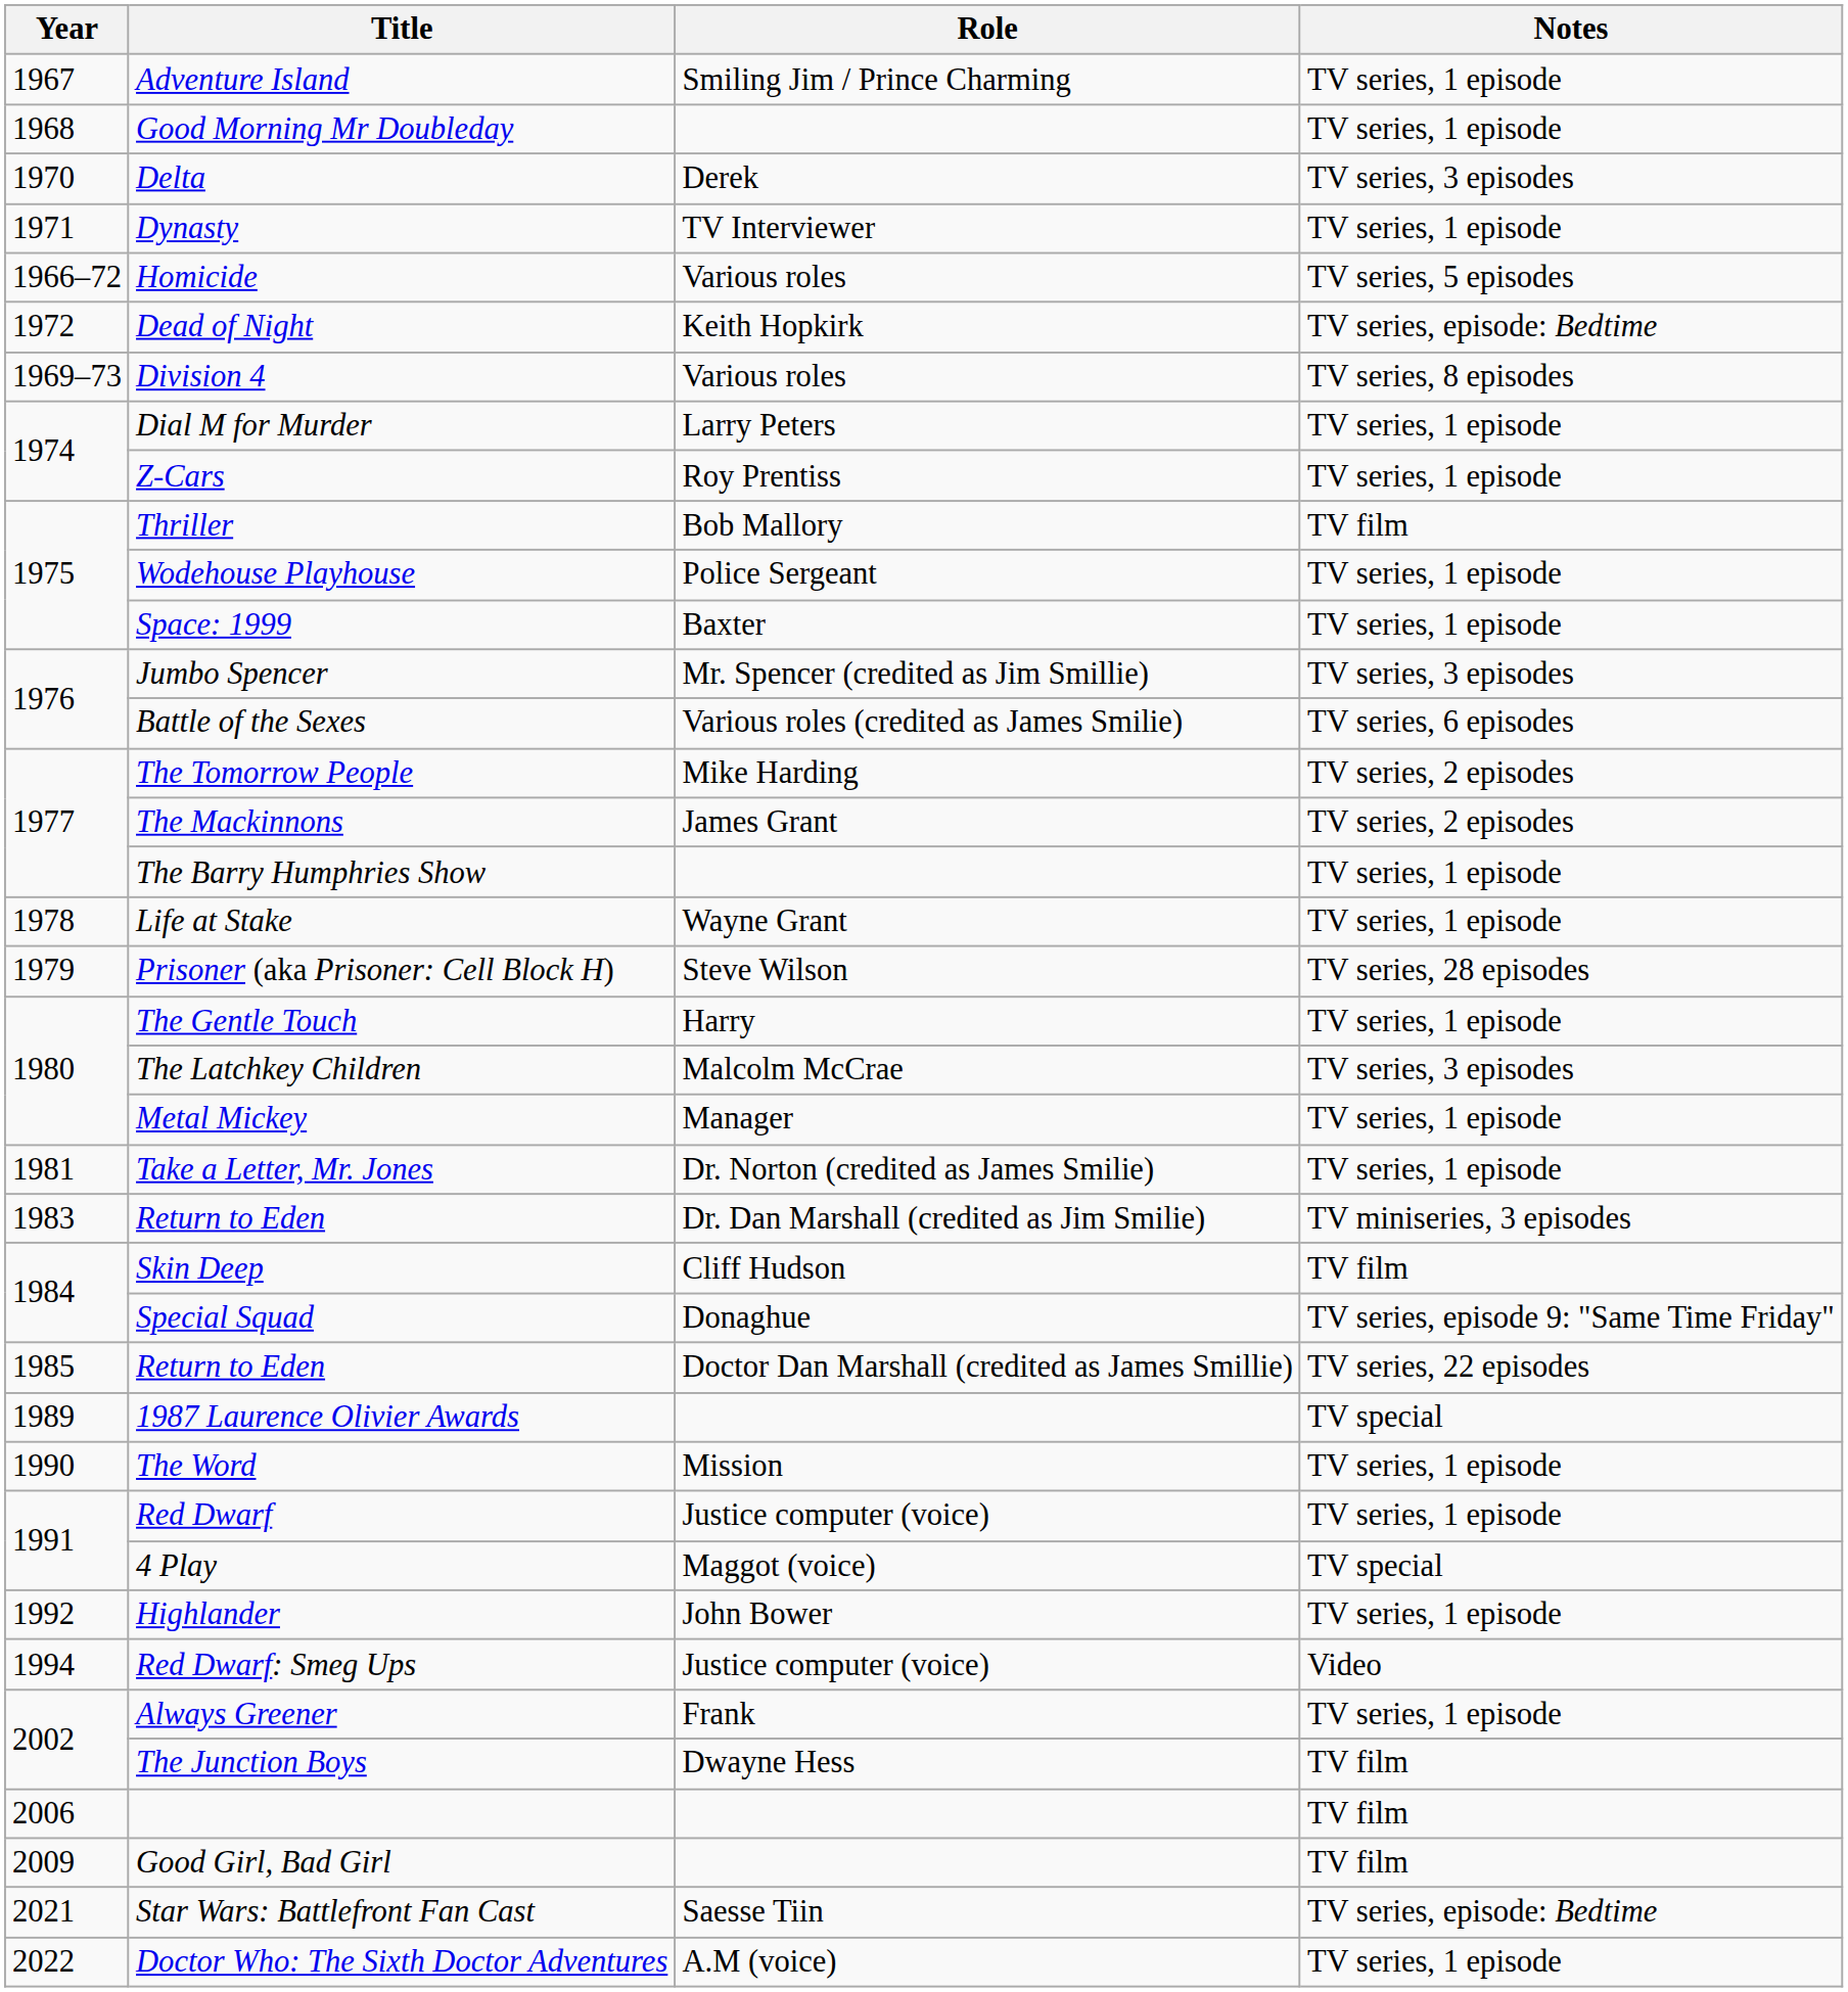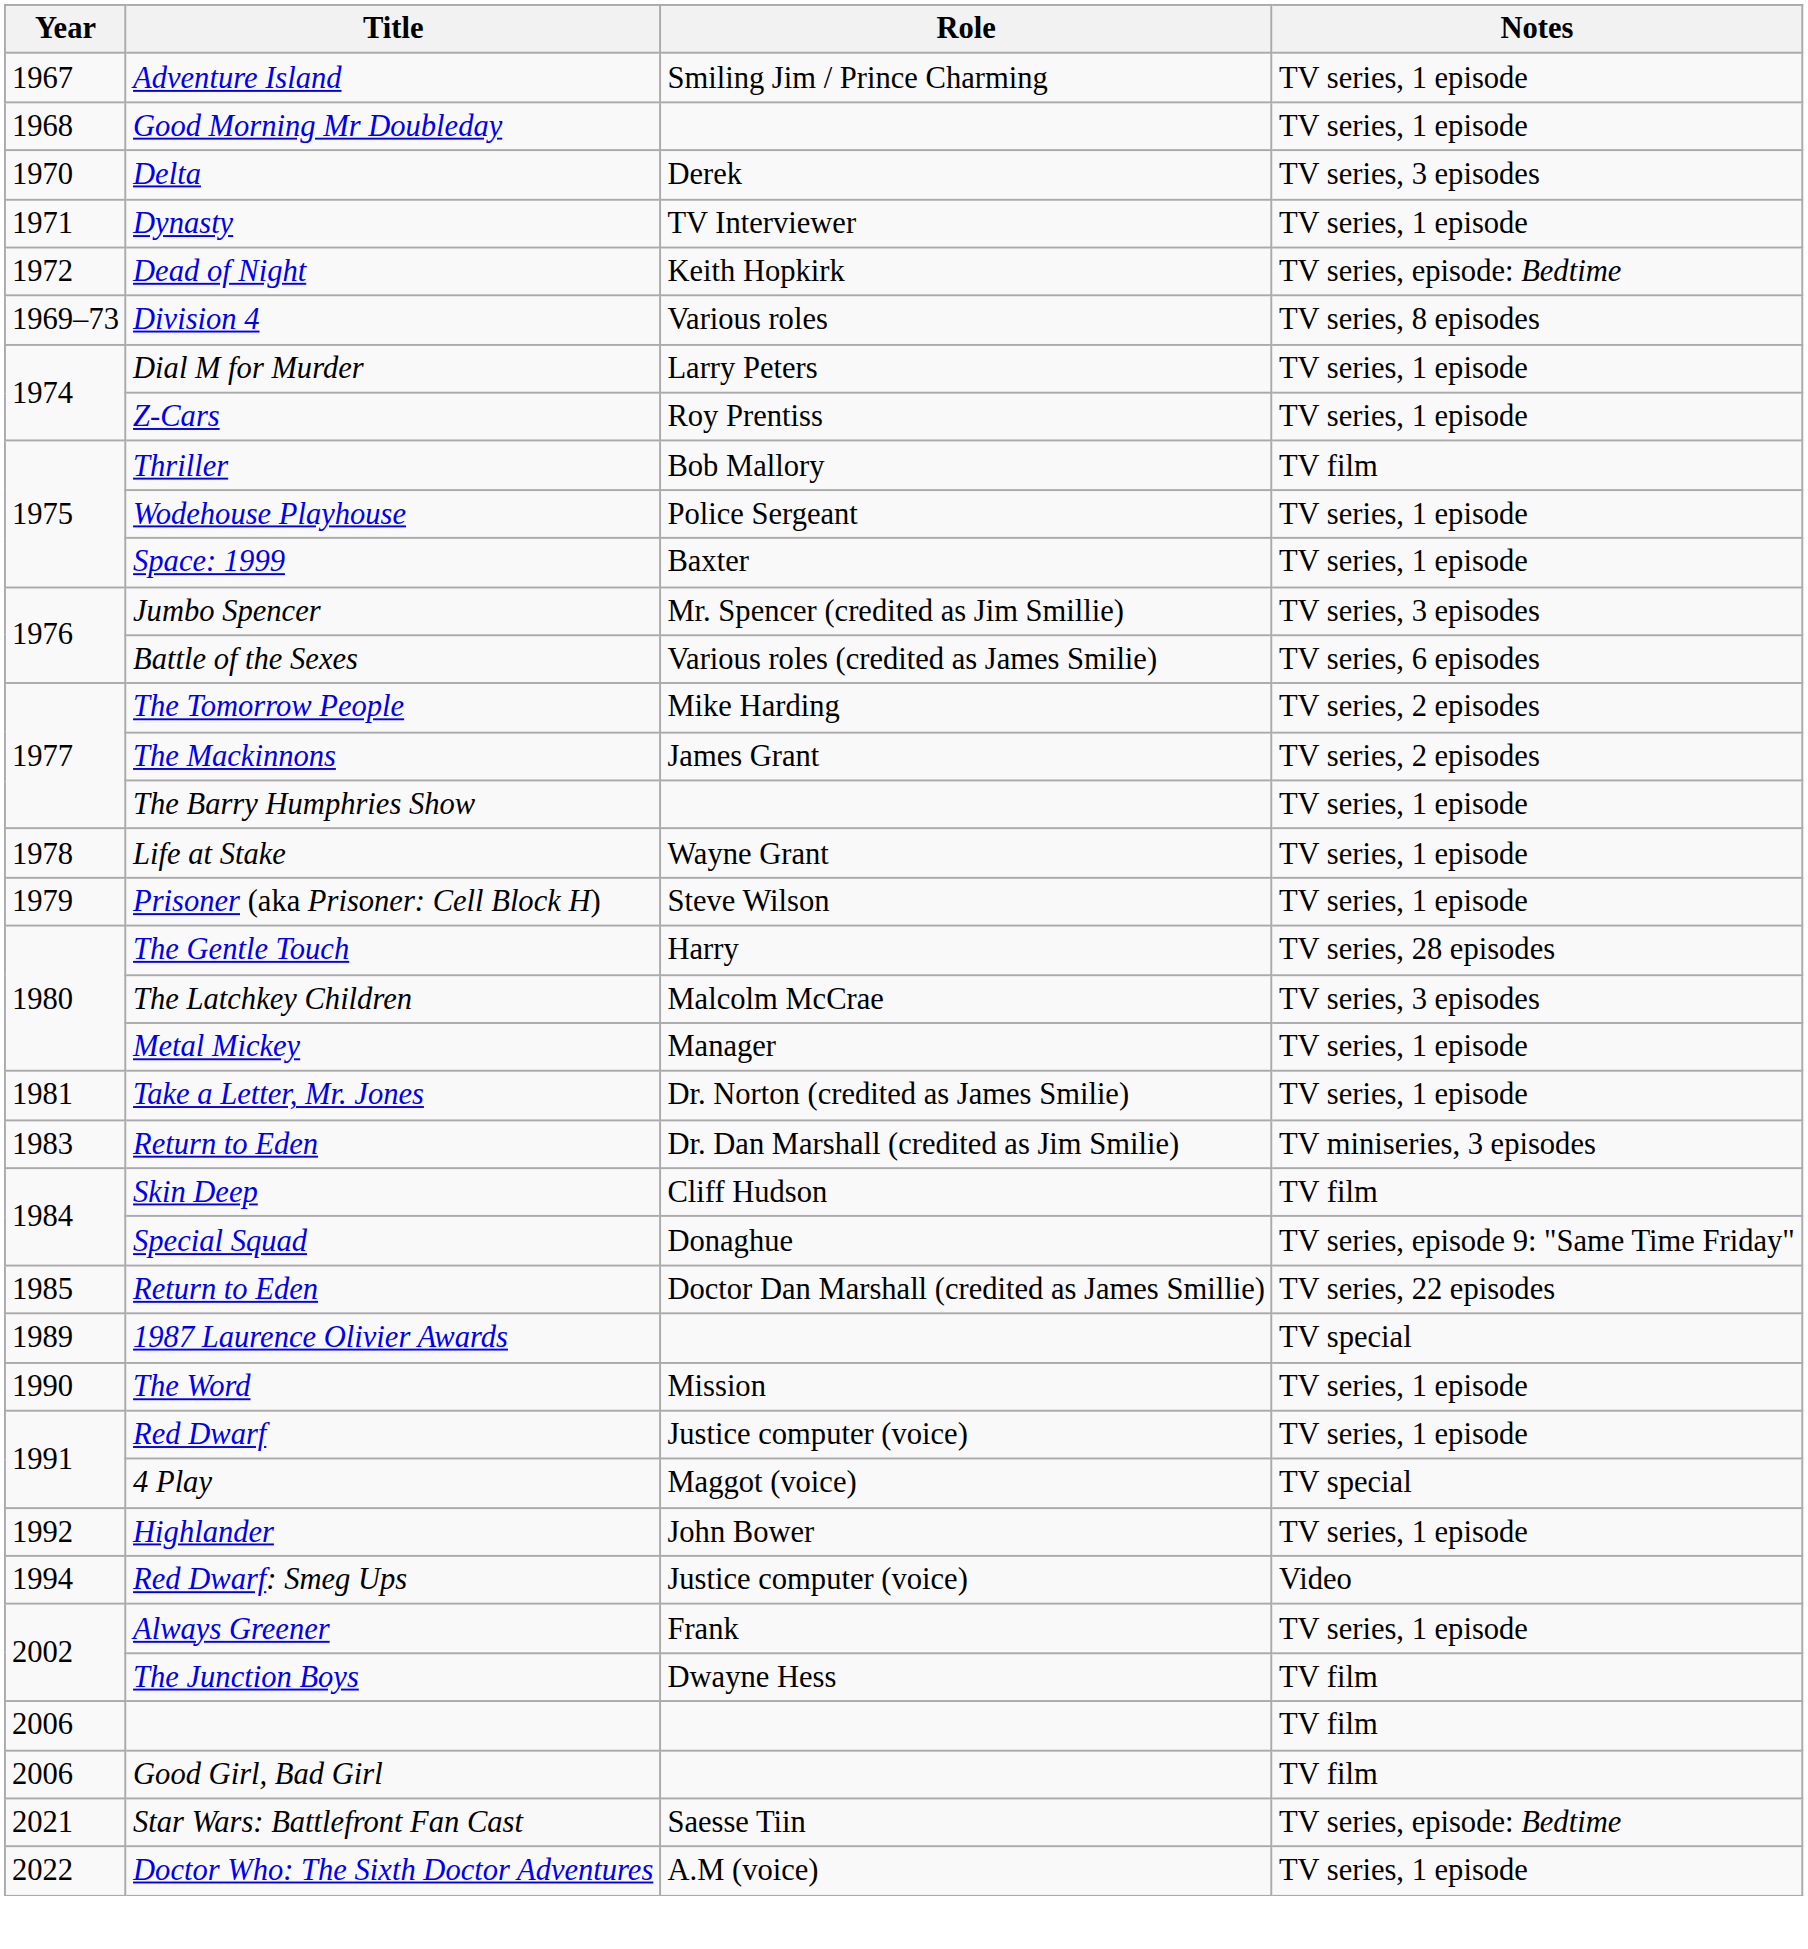 <table class="wikitable sortable">
 <tr>
 <th>Year</th>
 <th>Title</th>
 <th>Role</th>
 <th>Notes</th>
 </tr>
 <tr>
 <td>1967</td>
 <td><em><a href='#'>Adventure Island</a></em></td>
 <td>Smiling Jim / Prince Charming</td>
 <td>TV series, 1 episode</td>
 </tr>
 <tr>
 <td>1968</td>
 <td><em><a href='#'>Good Morning Mr Doubleday</a></em></td>
 <td></td>
 <td>TV series, 1 episode</td>
 </tr>
 <tr>
 <td>1970</td>
 <td><em><a href='#'>Delta</a></em></td>
 <td>Derek</td>
 <td>TV series, 3 episodes</td>
 </tr>
 <tr>
 <td>1971</td>
 <td><em><a href='#'>Dynasty</a></em></td>
 <td>TV Interviewer</td>
 <td>TV series, 1 episode</td>
-</tr>
-<tr>
-<td>1966–72</td>
-<td><em><a href='#'>Homicide</a></em></td>
-<td>Various roles</td>
-<td>TV series, 5 episodes</td>
 </tr>
 <tr>
 <td>1972</td>
 <td><em><a href='#'>Dead of Night</a></em></td>
 <td>Keith Hopkirk</td>
 <td>TV series, episode: <em>Bedtime</em></td>
 </tr>
 <tr>
 <td>1969–73</td>
 <td><em><a href='#'>Division 4</a></em></td>
 <td>Various roles</td>
 <td>TV series, 8 episodes</td>
 </tr>
 <tr>
 <td rowspan="2">1974</td>
 <td><em>Dial M for Murder</em></td>
 <td>Larry Peters</td>
 <td>TV series, 1 episode</td>
 </tr>
 <tr>
 <td><em><a href='#'>Z-Cars</a></em></td>
 <td>Roy Prentiss</td>
 <td>TV series, 1 episode</td>
 </tr>
 <tr>
 <td rowspan="3">1975</td>
 <td><em><a href='#'>Thriller</a></em></td>
 <td>Bob Mallory</td>
 <td>TV film</td>
 </tr>
 <tr>
 <td><em><a href='#'>Wodehouse Playhouse</a></em></td>
 <td>Police Sergeant</td>
 <td>TV series, 1 episode</td>
 </tr>
 <tr>
 <td><em><a href='#'>Space: 1999</a></em></td>
 <td>Baxter</td>
 <td>TV series, 1 episode</td>
 </tr>
 <tr>
 <td rowspan="2">1976</td>
 <td><em>Jumbo Spencer</em></td>
 <td>Mr. Spencer (credited as Jim Smillie)</td>
 <td>TV series, 3 episodes</td>
 </tr>
 <tr>
 <td><em>Battle of the Sexes</em></td>
 <td>Various roles (credited as James Smilie)</td>
 <td>TV series, 6 episodes</td>
 </tr>
 <tr>
 <td rowspan="3">1977</td>
 <td><em><a href='#'>The Tomorrow People</a></em></td>
 <td>Mike Harding</td>
 <td>TV series, 2 episodes</td>
 </tr>
 <tr>
 <td><em><a href='#'>The Mackinnons</a></em></td>
 <td>James Grant</td>
 <td>TV series, 2 episodes</td>
 </tr>
 <tr>
 <td><em>The Barry Humphries Show</em></td>
 <td></td>
 <td>TV series, 1 episode</td>
 </tr>
 <tr>
 <td>1978</td>
 <td><em>Life at Stake</em></td>
 <td>Wayne Grant</td>
 <td>TV series, 1 episode</td>
 </tr>
 <tr>
 <td>1979</td>
 <td><em><a href='#'>Prisoner</a></em> (aka <em>Prisoner: Cell Block H</em>)</td>
 <td>Steve Wilson</td>
-<td>TV series, 28 episodes</td>
+<td>TV series, 1 episode</td>
 </tr>
 <tr>
 <td rowspan="3">1980</td>
 <td><em><a href='#'>The Gentle Touch</a></em></td>
 <td>Harry</td>
-<td>TV series, 1 episode</td>
+<td>TV series, 28 episodes</td>
 </tr>
 <tr>
 <td><em>The Latchkey Children</em></td>
 <td>Malcolm McCrae</td>
 <td>TV series, 3 episodes</td>
 </tr>
 <tr>
 <td><em><a href='#'>Metal Mickey</a></em></td>
 <td>Manager</td>
 <td>TV series, 1 episode</td>
 </tr>
 <tr>
 <td>1981</td>
 <td><em><a href='#'>Take a Letter, Mr. Jones</a></em></td>
 <td>Dr. Norton (credited as James Smilie)</td>
 <td>TV series, 1 episode</td>
 </tr>
 <tr>
 <td>1983</td>
 <td><em><a href='#'>Return to Eden</a></em></td>
 <td>Dr. Dan Marshall (credited as Jim Smilie)</td>
 <td>TV miniseries, 3 episodes</td>
 </tr>
 <tr>
 <td rowspan="2">1984</td>
 <td><em><a href='#'>Skin Deep</a></em></td>
 <td>Cliff Hudson</td>
 <td>TV film</td>
 </tr>
 <tr>
 <td><em><a href='#'>Special Squad</a></em></td>
 <td>Donaghue</td>
 <td>TV series, episode 9: "Same Time Friday"</td>
 </tr>
 <tr>
 <td>1985</td>
 <td><em><a href='#'>Return to Eden</a></em></td>
 <td>Doctor Dan Marshall (credited as James Smillie)</td>
 <td>TV series, 22 episodes</td>
 </tr>
 <tr>
 <td>1989</td>
 <td><em><a href='#'>1987 Laurence Olivier Awards</a></em></td>
 <td></td>
 <td>TV special</td>
 </tr>
 <tr>
 <td>1990</td>
 <td><em><a href='#'>The Word</a></em></td>
 <td>Mission</td>
 <td>TV series, 1 episode</td>
 </tr>
 <tr>
 <td rowspan="2">1991</td>
 <td><em><a href='#'>Red Dwarf</a></em></td>
 <td>Justice computer (voice)</td>
 <td>TV series, 1 episode</td>
 </tr>
 <tr>
 <td><em>4 Play</em></td>
 <td>Maggot (voice)</td>
 <td>TV special</td>
 </tr>
 <tr>
 <td>1992</td>
 <td><em><a href='#'>Highlander</a></em></td>
 <td>John Bower</td>
 <td>TV series, 1 episode</td>
 </tr>
 <tr>
 <td>1994</td>
 <td><em><a href='#'>Red Dwarf</a>: Smeg Ups</em></td>
 <td>Justice computer (voice)</td>
 <td>Video</td>
 </tr>
 <tr>
 <td rowspan="2">2002</td>
 <td><em><a href='#'>Always Greener</a></em></td>
 <td>Frank</td>
 <td>TV series, 1 episode</td>
 </tr>
 <tr>
 <td><em><a href='#'>The Junction Boys</a></em></td>
 <td>Dwayne Hess</td>
 <td>TV film</td>
 </tr>
 <tr>
 <td>2006</td>
 <td><em></em></td>
 <td></td>
 <td>TV film</td>
 </tr>
 <tr>
-<td>2009</td>
+<td>2006</td>
 <td><em>Good Girl, Bad Girl</em></td>
 <td></td>
 <td>TV film</td>
 </tr>
 <tr>
 <td>2021</td>
 <td><em>Star Wars: Battlefront Fan Cast</em></td>
 <td>Saesse Tiin</td>
 <td>TV series, episode: <em>Bedtime</em></td>
 </tr>
 <tr>
 <td>2022</td>
 <td><em><a href='#'>Doctor Who: The Sixth Doctor Adventures</a></em></td>
 <td>A.M (voice)</td>
 <td>TV series, 1 episode</td>
 </tr>
 </table>
